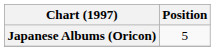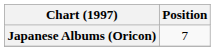 <table class="wikitable plainrowheaders">
 <tr>
 <th>Chart (1997)</th>
 <th>Position</th>
 </tr>
 <tr>
 <th scope="row">Japanese Albums (Oricon)</th>
-<td style="text-align:center;">5</td>
+<td style="text-align:center;">7</td>
 </tr>
 <tr>
 </tr>
 </table>
